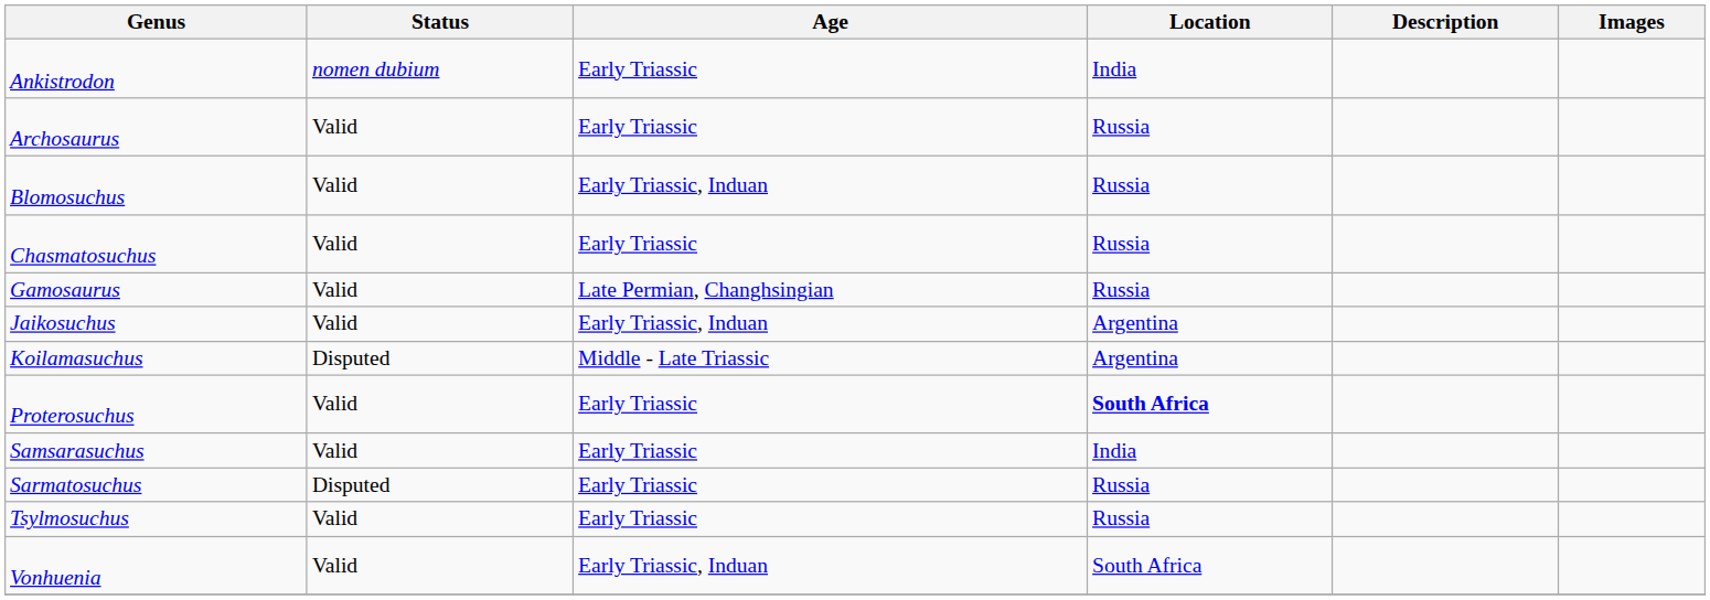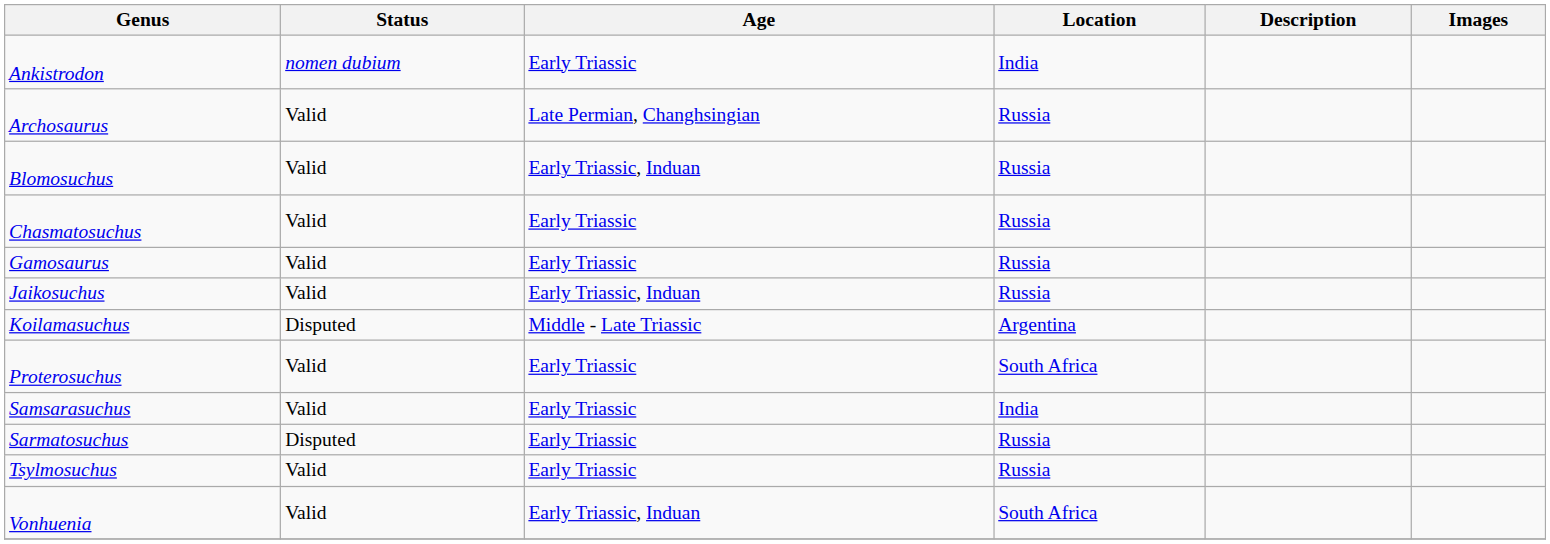 <table class="wikitable sortable" align="center" width="100%">
 <tr>
 <th>Genus</th>
 <th>Status</th>
 <th>Age</th>
 <th>Location</th>
 <th class="unsortable">Description</th>
 <th class="unsortable">Images</th>
 </tr>
 <tr>
 <td><br><em><a href='#'>Ankistrodon</a></em></td>
 <td><em><a href='#'>nomen dubium</a></em></td>
 <td><a href='#'>Early Triassic</a></td>
 <td><a href='#'>India</a></td>
 <td></td>
 <td></td>
 </tr>
 <tr>
 <td><br><em><a href='#'>Archosaurus</a></em></td>
 <td>Valid</td>
-<td><a href='#'>Early Triassic</a></td>
+<td><a href='#'>Late Permian</a>, <a href='#'>Changhsingian</a></td>
 <td><a href='#'>Russia</a></td>
 <td></td>
 <td></td>
 </tr>
 <tr>
 <td><br><em><a href='#'>Blomosuchus</a></em></td>
 <td>Valid</td>
 <td><a href='#'>Early Triassic</a>, <a href='#'>Induan</a></td>
 <td><a href='#'>Russia</a></td>
 <td></td>
 <td></td>
 </tr>
 <tr>
 <td><br><em><a href='#'>Chasmatosuchus</a></em></td>
 <td>Valid</td>
 <td><a href='#'>Early Triassic</a></td>
 <td><a href='#'>Russia</a></td>
 <td></td>
 <td></td>
 </tr>
 <tr>
 <td><em><a href='#'>Gamosaurus</a></em></td>
 <td>Valid</td>
-<td><a href='#'>Late Permian</a>, <a href='#'>Changhsingian</a></td>
+<td><a href='#'>Early Triassic</a></td>
 <td><a href='#'>Russia</a></td>
 <td></td>
 <td></td>
 </tr>
 <tr>
 <td><em><a href='#'>Jaikosuchus</a></em></td>
 <td>Valid</td>
 <td><a href='#'>Early Triassic</a>, <a href='#'>Induan</a></td>
-<td><a href='#'>Argentina</a></td>
+<td><a href='#'>Russia</a></td>
 <td></td>
 <td></td>
 </tr>
 <tr>
 <td><em><a href='#'>Koilamasuchus</a></em></td>
 <td>Disputed</td>
 <td><a href='#'>Middle</a> - <a href='#'>Late Triassic</a></td>
 <td><a href='#'>Argentina</a></td>
 <td></td>
 <td></td>
 </tr>
 <tr>
 <td><br><em><a href='#'>Proterosuchus</a></em></td>
 <td>Valid</td>
 <td><a href='#'>Early Triassic</a></td>
-<td><strong><a href='#'>South Africa</a></strong></td>
+<td><a href='#'>South Africa</a></td>
 <td></td>
 <td></td>
 </tr>
 <tr>
 <td><em><a href='#'>Samsarasuchus</a></em></td>
 <td>Valid</td>
 <td><a href='#'>Early Triassic</a></td>
 <td><a href='#'>India</a></td>
 <td></td>
 <td></td>
 </tr>
 <tr>
 <td><em><a href='#'>Sarmatosuchus</a></em></td>
 <td>Disputed</td>
 <td><a href='#'>Early Triassic</a></td>
 <td><a href='#'>Russia</a></td>
 <td></td>
 <td></td>
 </tr>
 <tr>
 <td><em><a href='#'>Tsylmosuchus</a></em></td>
 <td>Valid</td>
 <td><a href='#'>Early Triassic</a></td>
 <td><a href='#'>Russia</a></td>
 <td></td>
 <td></td>
 </tr>
 <tr>
 <td><br><em><a href='#'>Vonhuenia</a></em></td>
 <td>Valid</td>
 <td><a href='#'>Early Triassic</a>, <a href='#'>Induan</a></td>
 <td><a href='#'>South Africa</a></td>
 <td></td>
 <td></td>
 </tr>
 <tr>
 </tr>
 </table>
